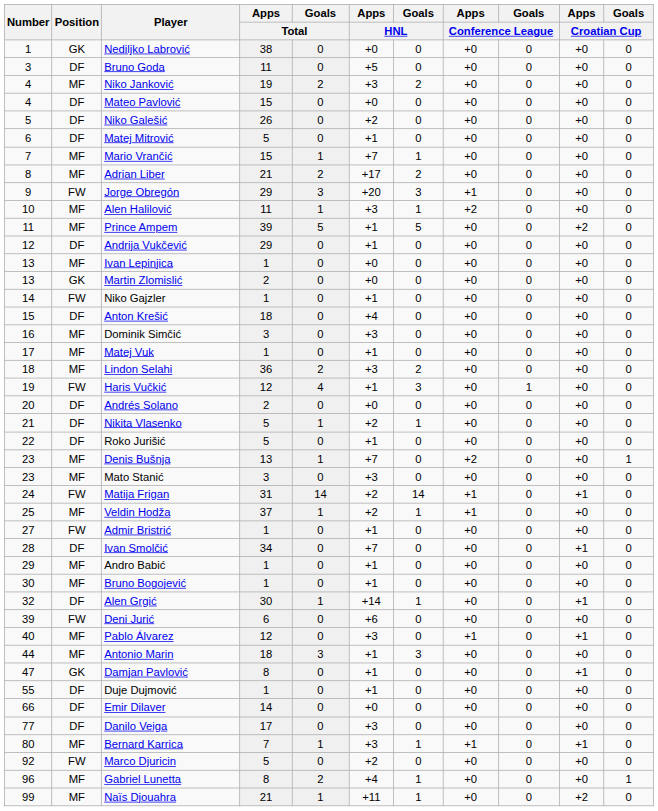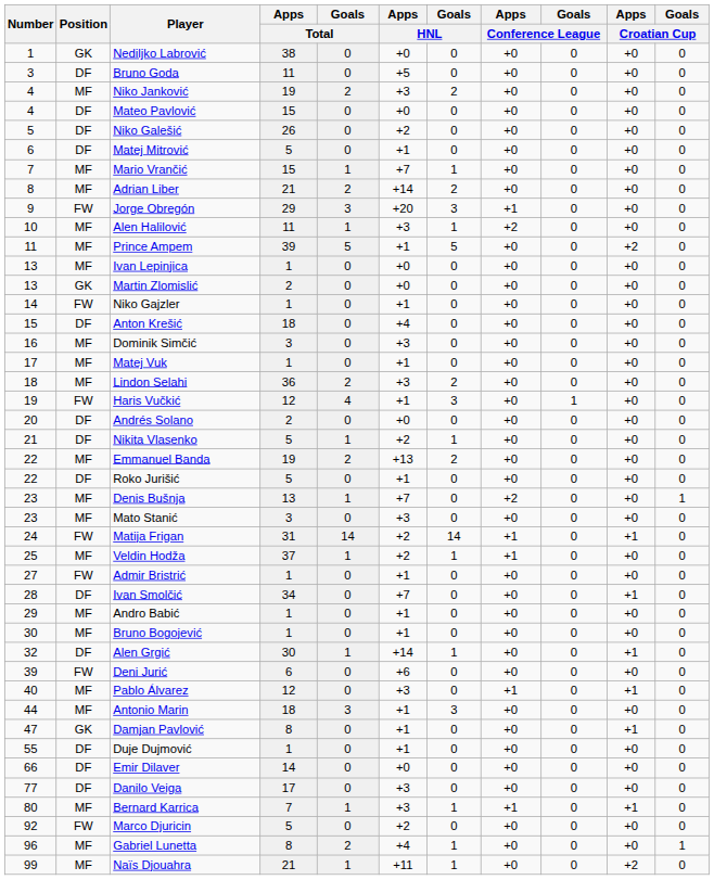 <table class="wikitable sortable" style="font-size: 95%; text-align: center;">
 <tr>
 <th width=40 rowspan="2" align="center">Number</th>
 <th width=40 rowspan="2" align="center">Position</th>
 <th width=180 rowspan="2" align="center">Player</th>
 <th>Apps</th>
 <th>Goals</th>
 <th>Apps</th>
 <th>Goals</th>
 <th>Apps</th>
 <th>Goals</th>
 <th>Apps</th>
 <th>Goals</th>
 </tr>
 <tr>
 <th class="unsortable" width=140 colspan="2" align="center">Total</th>
 <th class="unsortable" width=120 colspan="2" align="center"><a href='#'>HNL</a></th>
 <th class="unsortable" width=150 colspan="2" align="center"><a href='#'>Conference League</a></th>
 <th class="unsortable" width=120 colspan="2" align="center"><a href='#'>Croatian Cup</a></th>
 </tr>
 <tr>
 <td>1</td>
 <td>GK</td>
 <td style="text-align:left;"> <a href='#'>Nediljko Labrović</a></td>
 <td style="background: #F0F0F0">38</td>
 <td style="background: #F0F0F0">0</td>
 <td>+0</td>
 <td>0</td>
 <td>+0</td>
 <td>0</td>
 <td>+0</td>
 <td>0</td>
 </tr>
 <tr>
 <td>3</td>
 <td>DF</td>
 <td style="text-align:left;"> <a href='#'>Bruno Goda</a></td>
 <td style="background: #F0F0F0">11</td>
 <td style="background: #F0F0F0">0</td>
 <td>+5</td>
 <td>0</td>
 <td>+0</td>
 <td>0</td>
 <td>+0</td>
 <td>0</td>
 </tr>
 <tr>
 <td>4</td>
 <td>MF</td>
 <td style="text-align:left;"> <a href='#'>Niko Janković</a></td>
 <td style="background: #F0F0F0">19</td>
 <td style="background: #F0F0F0">2</td>
 <td>+3</td>
 <td>2</td>
 <td>+0</td>
 <td>0</td>
 <td>+0</td>
 <td>0</td>
 </tr>
 <tr>
 <td>4</td>
 <td>DF</td>
 <td style="text-align:left;"> <a href='#'>Mateo Pavlović</a></td>
 <td style="background: #F0F0F0">15</td>
 <td style="background: #F0F0F0">0</td>
 <td>+0</td>
 <td>0</td>
 <td>+0</td>
 <td>0</td>
 <td>+0</td>
 <td>0</td>
 </tr>
 <tr>
 <td>5</td>
 <td>DF</td>
 <td style="text-align:left;"> <a href='#'>Niko Galešić</a></td>
 <td style="background: #F0F0F0">26</td>
 <td style="background: #F0F0F0">0</td>
 <td>+2</td>
 <td>0</td>
 <td>+0</td>
 <td>0</td>
 <td>+0</td>
 <td>0</td>
 </tr>
 <tr>
 <td>6</td>
 <td>DF</td>
 <td style="text-align:left;"> <a href='#'>Matej Mitrović</a></td>
 <td style="background: #F0F0F0">5</td>
 <td style="background: #F0F0F0">0</td>
 <td>+1</td>
 <td>0</td>
 <td>+0</td>
 <td>0</td>
 <td>+0</td>
 <td>0</td>
 </tr>
 <tr>
 <td>7</td>
 <td>MF</td>
 <td style="text-align:left;"> <a href='#'>Mario Vrančić</a></td>
 <td style="background: #F0F0F0">15</td>
 <td style="background: #F0F0F0">1</td>
 <td>+7</td>
 <td>1</td>
 <td>+0</td>
 <td>0</td>
 <td>+0</td>
 <td>0</td>
 </tr>
 <tr>
 <td>8</td>
 <td>MF</td>
 <td style="text-align:left;"> <a href='#'>Adrian Liber</a></td>
 <td style="background: #F0F0F0">21</td>
 <td style="background: #F0F0F0">2</td>
-<td>+17</td>
+<td>+14</td>
 <td>2</td>
 <td>+0</td>
 <td>0</td>
 <td>+0</td>
 <td>0</td>
 </tr>
 <tr>
 <td>9</td>
 <td>FW</td>
 <td style="text-align:left;"> <a href='#'>Jorge Obregón</a></td>
 <td style="background: #F0F0F0">29</td>
 <td style="background: #F0F0F0">3</td>
 <td>+20</td>
 <td>3</td>
 <td>+1</td>
 <td>0</td>
 <td>+0</td>
 <td>0</td>
 </tr>
 <tr>
 <td>10</td>
 <td>MF</td>
 <td style="text-align:left;"> <a href='#'>Alen Halilović</a></td>
 <td style="background: #F0F0F0">11</td>
 <td style="background: #F0F0F0">1</td>
 <td>+3</td>
 <td>1</td>
 <td>+2</td>
 <td>0</td>
 <td>+0</td>
 <td>0</td>
 </tr>
 <tr>
 <td>11</td>
 <td>MF</td>
 <td style="text-align:left;"> <a href='#'>Prince Ampem</a></td>
 <td style="background: #F0F0F0">39</td>
 <td style="background: #F0F0F0">5</td>
 <td>+1</td>
 <td>5</td>
 <td>+0</td>
 <td>0</td>
 <td>+2</td>
-<td>0</td>
-</tr>
-<tr>
-<td>12</td>
-<td>DF</td>
-<td style="text-align:left;"> <a href='#'>Andrija Vukčević</a></td>
-<td style="background: #F0F0F0">29</td>
-<td style="background: #F0F0F0">0</td>
-<td>+1</td>
-<td>0</td>
-<td>+0</td>
-<td>0</td>
-<td>+0</td>
 <td>0</td>
 </tr>
 <tr>
 <td>13</td>
 <td>MF</td>
 <td style="text-align:left;"> <a href='#'>Ivan Lepinjica</a></td>
 <td style="background: #F0F0F0">1</td>
 <td style="background: #F0F0F0">0</td>
 <td>+0</td>
 <td>0</td>
 <td>+0</td>
 <td>0</td>
 <td>+0</td>
 <td>0</td>
 </tr>
 <tr>
 <td>13</td>
 <td>GK</td>
 <td style="text-align:left;"> <a href='#'>Martin Zlomislić</a></td>
 <td style="background: #F0F0F0">2</td>
 <td style="background: #F0F0F0">0</td>
 <td>+0</td>
 <td>0</td>
 <td>+0</td>
 <td>0</td>
 <td>+0</td>
 <td>0</td>
 </tr>
 <tr>
 <td>14</td>
 <td>FW</td>
 <td style="text-align:left;"> Niko Gajzler</td>
 <td style="background: #F0F0F0">1</td>
 <td style="background: #F0F0F0">0</td>
 <td>+1</td>
 <td>0</td>
 <td>+0</td>
 <td>0</td>
 <td>+0</td>
 <td>0</td>
 </tr>
 <tr>
 <td>15</td>
 <td>DF</td>
 <td style="text-align:left;"> <a href='#'>Anton Krešić</a></td>
 <td style="background: #F0F0F0">18</td>
 <td style="background: #F0F0F0">0</td>
 <td>+4</td>
 <td>0</td>
 <td>+0</td>
 <td>0</td>
 <td>+0</td>
 <td>0</td>
 </tr>
 <tr>
 <td>16</td>
 <td>MF</td>
 <td style="text-align:left;"> Dominik Simčić</td>
 <td style="background: #F0F0F0">3</td>
 <td style="background: #F0F0F0">0</td>
 <td>+3</td>
 <td>0</td>
 <td>+0</td>
 <td>0</td>
 <td>+0</td>
 <td>0</td>
 </tr>
 <tr>
 <td>17</td>
 <td>MF</td>
 <td style="text-align:left;"> <a href='#'>Matej Vuk</a></td>
 <td style="background: #F0F0F0">1</td>
 <td style="background: #F0F0F0">0</td>
 <td>+1</td>
 <td>0</td>
 <td>+0</td>
 <td>0</td>
 <td>+0</td>
 <td>0</td>
 </tr>
 <tr>
 <td>18</td>
 <td>MF</td>
 <td style="text-align:left;"> <a href='#'>Lindon Selahi</a></td>
 <td style="background: #F0F0F0">36</td>
 <td style="background: #F0F0F0">2</td>
 <td>+3</td>
 <td>2</td>
 <td>+0</td>
 <td>0</td>
 <td>+0</td>
 <td>0</td>
 </tr>
 <tr>
 <td>19</td>
 <td>FW</td>
 <td style="text-align:left;"> <a href='#'>Haris Vučkić</a></td>
 <td style="background: #F0F0F0">12</td>
 <td style="background: #F0F0F0">4</td>
 <td>+1</td>
 <td>3</td>
 <td>+0</td>
 <td>1</td>
 <td>+0</td>
 <td>0</td>
 </tr>
 <tr>
 <td>20</td>
 <td>DF</td>
 <td style="text-align:left;"> <a href='#'>Andrés Solano</a></td>
 <td style="background: #F0F0F0">2</td>
 <td style="background: #F0F0F0">0</td>
 <td>+0</td>
 <td>0</td>
 <td>+0</td>
 <td>0</td>
 <td>+0</td>
 <td>0</td>
 </tr>
 <tr>
 <td>21</td>
 <td>DF</td>
 <td style="text-align:left;"> <a href='#'>Nikita Vlasenko</a></td>
 <td style="background: #F0F0F0">5</td>
 <td style="background: #F0F0F0">1</td>
 <td>+2</td>
 <td>1</td>
+<td>+0</td>
+<td>0</td>
+<td>+0</td>
+<td>0</td>
+</tr>
+<tr>
+<td>22</td>
+<td>MF</td>
+<td style="text-align:left;"> <a href='#'>Emmanuel Banda</a></td>
+<td style="background: #F0F0F0">19</td>
+<td style="background: #F0F0F0">2</td>
+<td>+13</td>
+<td>2</td>
 <td>+0</td>
 <td>0</td>
 <td>+0</td>
 <td>0</td>
 </tr>
 <tr>
 <td>22</td>
 <td>DF</td>
 <td style="text-align:left;"> Roko Jurišić</td>
 <td style="background: #F0F0F0">5</td>
 <td style="background: #F0F0F0">0</td>
 <td>+1</td>
 <td>0</td>
 <td>+0</td>
 <td>0</td>
 <td>+0</td>
 <td>0</td>
 </tr>
 <tr>
 <td>23</td>
 <td>MF</td>
 <td style="text-align:left;"> <a href='#'>Denis Bušnja</a></td>
 <td style="background: #F0F0F0">13</td>
 <td style="background: #F0F0F0">1</td>
 <td>+7</td>
 <td>0</td>
 <td>+2</td>
 <td>0</td>
 <td>+0</td>
 <td>1</td>
 </tr>
 <tr>
 <td>23</td>
 <td>MF</td>
 <td style="text-align:left;"> Mato Stanić</td>
 <td style="background: #F0F0F0">3</td>
 <td style="background: #F0F0F0">0</td>
 <td>+3</td>
 <td>0</td>
 <td>+0</td>
 <td>0</td>
 <td>+0</td>
 <td>0</td>
 </tr>
 <tr>
 <td>24</td>
 <td>FW</td>
 <td style="text-align:left;"> <a href='#'>Matija Frigan</a></td>
 <td style="background: #F0F0F0">31</td>
 <td style="background: #F0F0F0">14</td>
 <td>+2</td>
 <td>14</td>
 <td>+1</td>
 <td>0</td>
 <td>+1</td>
 <td>0</td>
 </tr>
 <tr>
 <td>25</td>
 <td>MF</td>
 <td style="text-align:left;"> <a href='#'>Veldin Hodža</a></td>
 <td style="background: #F0F0F0">37</td>
 <td style="background: #F0F0F0">1</td>
 <td>+2</td>
 <td>1</td>
 <td>+1</td>
 <td>0</td>
 <td>+0</td>
 <td>0</td>
 </tr>
 <tr>
 <td>27</td>
 <td>FW</td>
 <td style="text-align:left;"> <a href='#'>Admir Bristrić</a></td>
 <td style="background: #F0F0F0">1</td>
 <td style="background: #F0F0F0">0</td>
 <td>+1</td>
 <td>0</td>
 <td>+0</td>
 <td>0</td>
 <td>+0</td>
 <td>0</td>
 </tr>
 <tr>
 <td>28</td>
 <td>DF</td>
 <td style="text-align:left;"> <a href='#'>Ivan Smolčić</a></td>
 <td style="background: #F0F0F0">34</td>
 <td style="background: #F0F0F0">0</td>
 <td>+7</td>
 <td>0</td>
 <td>+0</td>
 <td>0</td>
 <td>+1</td>
 <td>0</td>
 </tr>
 <tr>
 <td>29</td>
 <td>MF</td>
 <td style="text-align:left;"> Andro Babić</td>
 <td style="background: #F0F0F0">1</td>
 <td style="background: #F0F0F0">0</td>
 <td>+1</td>
 <td>0</td>
 <td>+0</td>
 <td>0</td>
 <td>+0</td>
 <td>0</td>
 </tr>
 <tr>
 <td>30</td>
 <td>MF</td>
 <td style="text-align:left;"> <a href='#'>Bruno Bogojević</a></td>
 <td style="background: #F0F0F0">1</td>
 <td style="background: #F0F0F0">0</td>
 <td>+1</td>
 <td>0</td>
 <td>+0</td>
 <td>0</td>
 <td>+0</td>
 <td>0</td>
 </tr>
 <tr>
 <td>32</td>
 <td>DF</td>
 <td style="text-align:left;"> <a href='#'>Alen Grgić</a></td>
 <td style="background: #F0F0F0">30</td>
 <td style="background: #F0F0F0">1</td>
 <td>+14</td>
 <td>1</td>
 <td>+0</td>
 <td>0</td>
 <td>+1</td>
 <td>0</td>
 </tr>
 <tr>
 <td>39</td>
 <td>FW</td>
 <td style="text-align:left;"> <a href='#'>Deni Jurić</a></td>
 <td style="background: #F0F0F0">6</td>
 <td style="background: #F0F0F0">0</td>
 <td>+6</td>
 <td>0</td>
 <td>+0</td>
 <td>0</td>
 <td>+0</td>
 <td>0</td>
 </tr>
 <tr>
 <td>40</td>
 <td>MF</td>
 <td style="text-align:left;"> <a href='#'>Pablo Álvarez</a></td>
 <td style="background: #F0F0F0">12</td>
 <td style="background: #F0F0F0">0</td>
 <td>+3</td>
 <td>0</td>
 <td>+1</td>
 <td>0</td>
 <td>+1</td>
 <td>0</td>
 </tr>
 <tr>
 <td>44</td>
 <td>MF</td>
 <td style="text-align:left;"> <a href='#'>Antonio Marin</a></td>
 <td style="background: #F0F0F0">18</td>
 <td style="background: #F0F0F0">3</td>
 <td>+1</td>
 <td>3</td>
 <td>+0</td>
 <td>0</td>
 <td>+0</td>
 <td>0</td>
 </tr>
 <tr>
 <td>47</td>
 <td>GK</td>
 <td style="text-align:left;"> <a href='#'>Damjan Pavlović</a></td>
 <td style="background: #F0F0F0">8</td>
 <td style="background: #F0F0F0">0</td>
 <td>+1</td>
 <td>0</td>
 <td>+0</td>
 <td>0</td>
 <td>+1</td>
 <td>0</td>
 </tr>
 <tr>
 <td>55</td>
 <td>DF</td>
 <td style="text-align:left;"> Duje Dujmović</td>
 <td style="background: #F0F0F0">1</td>
 <td style="background: #F0F0F0">0</td>
 <td>+1</td>
 <td>0</td>
 <td>+0</td>
 <td>0</td>
 <td>+0</td>
 <td>0</td>
 </tr>
 <tr>
 <td>66</td>
 <td>DF</td>
 <td style="text-align:left;"> <a href='#'>Emir Dilaver</a></td>
 <td style="background: #F0F0F0">14</td>
 <td style="background: #F0F0F0">0</td>
 <td>+0</td>
 <td>0</td>
 <td>+0</td>
 <td>0</td>
 <td>+0</td>
 <td>0</td>
 </tr>
 <tr>
 <td>77</td>
 <td>DF</td>
 <td style="text-align:left;"> <a href='#'>Danilo Veiga</a></td>
 <td style="background: #F0F0F0">17</td>
 <td style="background: #F0F0F0">0</td>
 <td>+3</td>
 <td>0</td>
 <td>+0</td>
 <td>0</td>
 <td>+0</td>
 <td>0</td>
 </tr>
 <tr>
 <td>80</td>
 <td>MF</td>
 <td style="text-align:left;"> <a href='#'>Bernard Karrica</a></td>
 <td style="background: #F0F0F0">7</td>
 <td style="background: #F0F0F0">1</td>
 <td>+3</td>
 <td>1</td>
 <td>+1</td>
 <td>0</td>
 <td>+1</td>
 <td>0</td>
 </tr>
 <tr>
 <td>92</td>
 <td>FW</td>
 <td style="text-align:left;"> <a href='#'>Marco Djuricin</a></td>
 <td style="background: #F0F0F0">5</td>
 <td style="background: #F0F0F0">0</td>
 <td>+2</td>
 <td>0</td>
 <td>+0</td>
 <td>0</td>
 <td>+0</td>
 <td>0</td>
 </tr>
 <tr>
 <td>96</td>
 <td>MF</td>
 <td style="text-align:left;"> <a href='#'>Gabriel Lunetta</a></td>
 <td style="background: #F0F0F0">8</td>
 <td style="background: #F0F0F0">2</td>
 <td>+4</td>
 <td>1</td>
 <td>+0</td>
 <td>0</td>
 <td>+0</td>
 <td>1</td>
 </tr>
 <tr>
 <td>99</td>
 <td>MF</td>
 <td style="text-align:left;"> <a href='#'>Naïs Djouahra</a></td>
 <td style="background: #F0F0F0">21</td>
 <td style="background: #F0F0F0">1</td>
 <td>+11</td>
 <td>1</td>
 <td>+0</td>
 <td>0</td>
 <td>+2</td>
 <td>0</td>
 </tr>
 </table>
